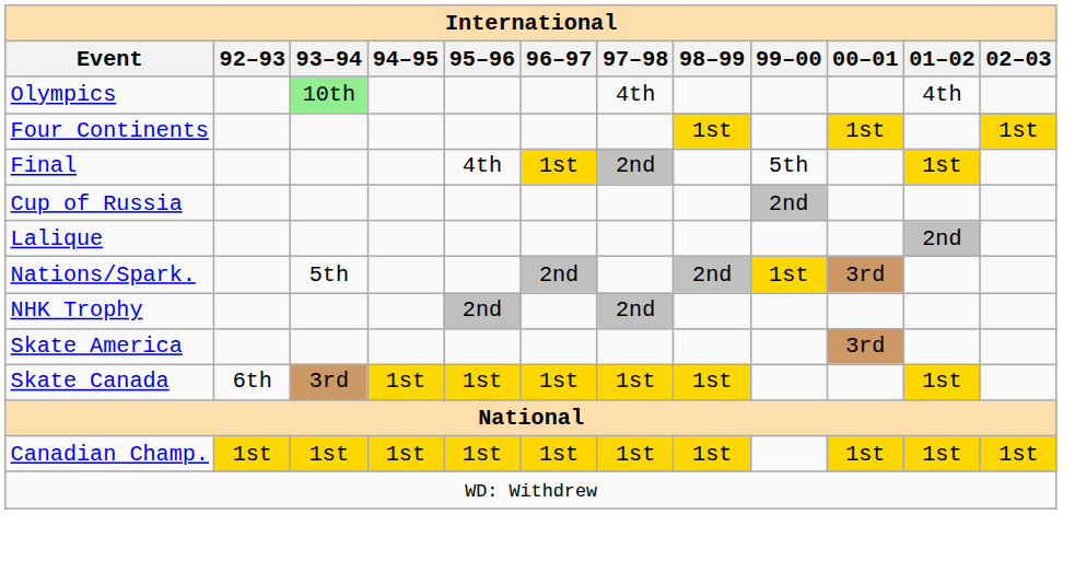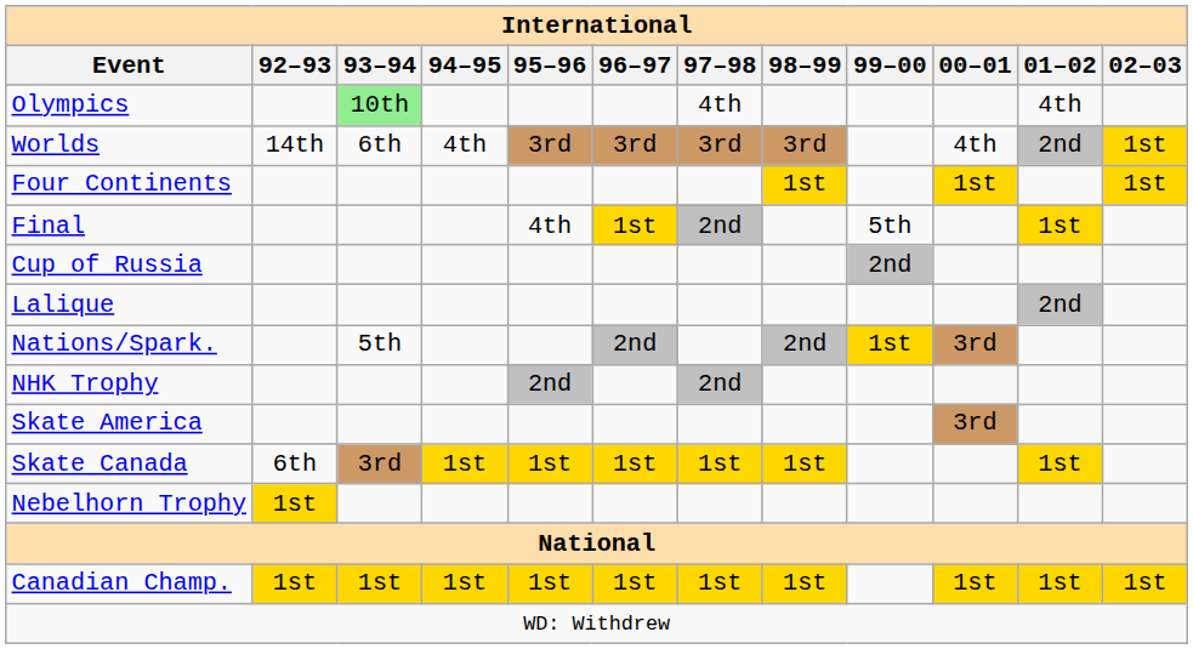 <table class="wikitable" style="text-align:center">
 <tr>
 <th style="background-color: #ffdead; " colspan=12 align=center>International</th>
 </tr>
 <tr>
 <th>Event</th>
 <th>92–93</th>
 <th>93–94</th>
 <th>94–95</th>
 <th>95–96</th>
 <th>96–97</th>
 <th>97–98</th>
 <th>98–99</th>
 <th>99–00</th>
 <th>00–01</th>
 <th>01–02</th>
 <th>02–03</th>
 </tr>
 <tr>
 <td align=left><a href='#'>Olympics</a></td>
 <td></td>
 <td style="background: lightgreen;">10th</td>
 <td></td>
 <td></td>
 <td></td>
 <td>4th</td>
 <td></td>
 <td></td>
 <td></td>
 <td>4th</td>
 <td></td>
+</tr>
+<tr>
+<td align=left><a href='#'>Worlds</a></td>
+<td>14th</td>
+<td>6th</td>
+<td>4th</td>
+<td bgcolor=cc9966>3rd</td>
+<td bgcolor=cc9966>3rd</td>
+<td bgcolor=cc9966>3rd</td>
+<td bgcolor=cc9966>3rd</td>
+<td></td>
+<td>4th</td>
+<td bgcolor=silver>2nd</td>
+<td bgcolor=gold>1st</td>
 </tr>
 <tr>
 <td align=left><a href='#'>Four Continents</a></td>
 <td></td>
 <td></td>
 <td></td>
 <td></td>
 <td></td>
 <td></td>
 <td bgcolor=gold>1st</td>
 <td></td>
 <td bgcolor=gold>1st</td>
 <td></td>
 <td bgcolor=gold>1st</td>
 </tr>
 <tr>
 <td align=left> <a href='#'>Final</a></td>
 <td></td>
 <td></td>
 <td></td>
 <td>4th</td>
 <td bgcolor=gold>1st</td>
 <td bgcolor=silver>2nd</td>
 <td></td>
 <td>5th</td>
 <td></td>
 <td bgcolor="gold">1st</td>
 <td></td>
 </tr>
 <tr>
 <td align=left> <a href='#'>Cup of Russia</a></td>
 <td></td>
 <td></td>
 <td></td>
 <td></td>
 <td></td>
 <td></td>
 <td></td>
 <td bgcolor=silver>2nd</td>
 <td></td>
 <td></td>
 <td></td>
 </tr>
 <tr>
 <td align=left> <a href='#'>Lalique</a></td>
 <td></td>
 <td></td>
 <td></td>
 <td></td>
 <td></td>
 <td></td>
 <td></td>
 <td></td>
 <td></td>
 <td bgcolor=silver>2nd</td>
 <td></td>
 </tr>
 <tr>
 <td align=left> <a href='#'>Nations/Spark.</a></td>
 <td></td>
 <td>5th</td>
 <td></td>
 <td></td>
 <td bgcolor=silver>2nd</td>
 <td></td>
 <td bgcolor=silver>2nd</td>
 <td bgcolor=gold>1st</td>
 <td bgcolor="cc9966">3rd</td>
 <td></td>
 <td></td>
 </tr>
 <tr>
 <td align=left> <a href='#'>NHK Trophy</a></td>
 <td></td>
 <td></td>
 <td></td>
 <td bgcolor=silver>2nd</td>
 <td></td>
 <td bgcolor=silver>2nd</td>
 <td></td>
 <td></td>
 <td></td>
 <td></td>
 <td></td>
 </tr>
 <tr>
 <td align=left> <a href='#'>Skate America</a></td>
 <td></td>
 <td></td>
 <td></td>
 <td></td>
 <td></td>
 <td></td>
 <td></td>
 <td></td>
 <td bgcolor=cc9966>3rd</td>
 <td></td>
 <td></td>
 </tr>
 <tr>
 <td align=left> <a href='#'>Skate Canada</a></td>
 <td>6th</td>
 <td bgcolor=cc9966>3rd</td>
 <td bgcolor=gold>1st</td>
 <td bgcolor=gold>1st</td>
 <td bgcolor=gold>1st</td>
 <td bgcolor=gold>1st</td>
 <td bgcolor=gold>1st</td>
 <td></td>
 <td></td>
 <td bgcolor=gold>1st</td>
 <td></td>
 </tr>
 <tr>
+<td align=left><a href='#'>Nebelhorn Trophy</a></td>
+<td bgcolor=gold>1st</td>
+<td></td>
+<td></td>
+<td></td>
+<td></td>
+<td></td>
+<td></td>
+<td></td>
+<td></td>
+<td></td>
+<td></td>
+</tr>
+<tr>
 <th style="background-color: #ffdead; " colspan=12 align=center>National</th>
 </tr>
 <tr>
 <td align=left><a href='#'>Canadian Champ.</a></td>
 <td bgcolor=gold>1st</td>
 <td bgcolor=gold>1st</td>
 <td bgcolor=gold>1st</td>
 <td bgcolor=gold>1st</td>
 <td bgcolor=gold>1st</td>
 <td bgcolor=gold>1st</td>
 <td bgcolor=gold>1st</td>
 <td></td>
 <td bgcolor=gold>1st</td>
 <td bgcolor=gold>1st</td>
 <td bgcolor=gold>1st</td>
 </tr>
 <tr>
 <td colspan=12 align=center><small> WD: Withdrew </small></td>
 </tr>
 </table>
